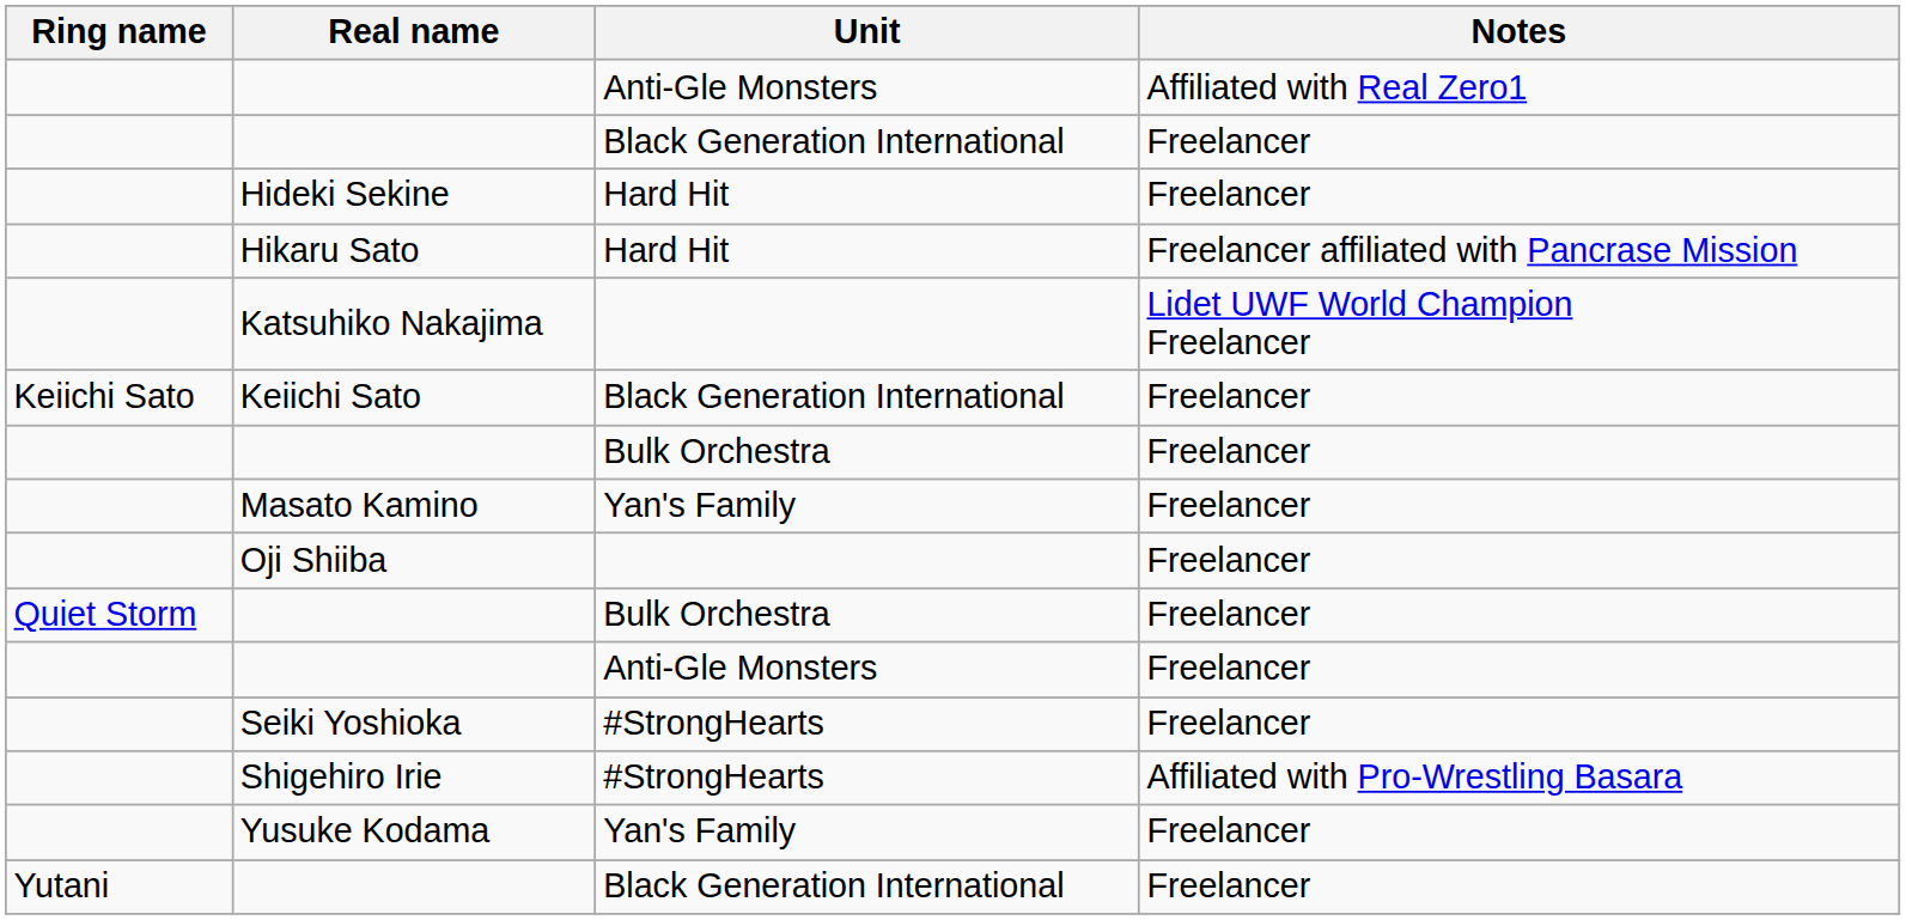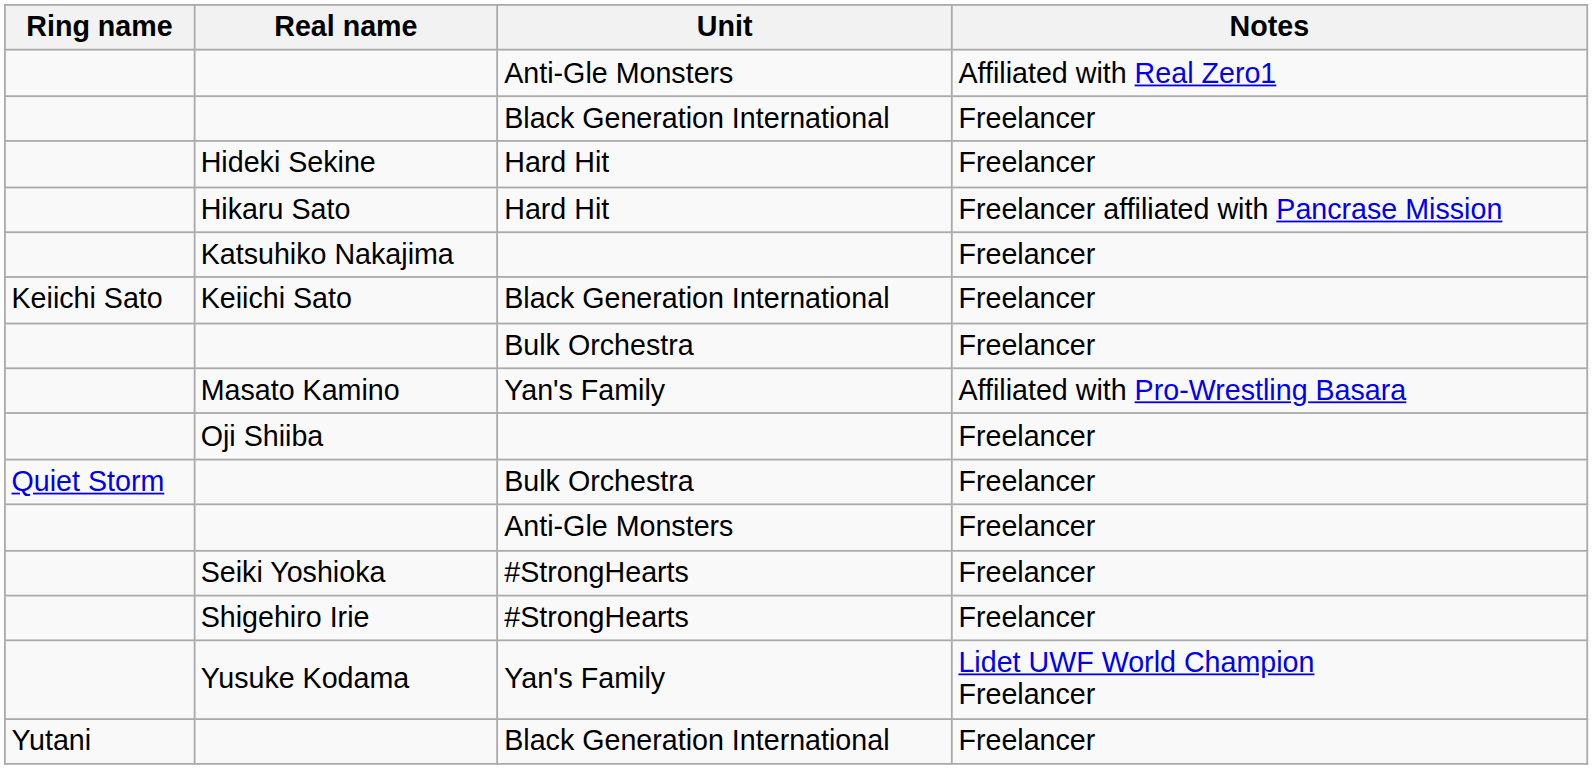 <table class="wikitable sortable" width="70%">
 <tr>
 <th>Ring name</th>
 <th>Real name</th>
 <th>Unit</th>
 <th>Notes</th>
 </tr>
 <tr>
 <td></td>
 <td></td>
 <td>Anti-Gle Monsters</td>
 <td>Affiliated with <a href='#'>Real Zero1</a></td>
 </tr>
 <tr>
 <td></td>
 <td></td>
 <td>Black Generation International</td>
 <td>Freelancer</td>
 </tr>
 <tr>
 <td></td>
 <td>Hideki Sekine</td>
 <td>Hard Hit</td>
 <td>Freelancer</td>
 </tr>
 <tr>
 <td></td>
 <td>Hikaru Sato</td>
 <td>Hard Hit</td>
 <td>Freelancer affiliated with <a href='#'>Pancrase Mission</a></td>
 </tr>
 <tr>
 <td></td>
 <td>Katsuhiko Nakajima</td>
 <td></td>
-<td><a href='#'>Lidet UWF World Champion</a><br>Freelancer</td>
+<td>Freelancer</td>
 </tr>
 <tr>
 <td>Keiichi Sato</td>
 <td>Keiichi Sato</td>
 <td>Black Generation International</td>
 <td>Freelancer</td>
 </tr>
 <tr>
 <td></td>
 <td></td>
 <td>Bulk Orchestra</td>
 <td>Freelancer</td>
 </tr>
 <tr>
 <td></td>
 <td>Masato Kamino</td>
 <td>Yan's Family</td>
-<td>Freelancer</td>
+<td>Affiliated with <a href='#'>Pro-Wrestling Basara</a></td>
 </tr>
 <tr>
 <td></td>
 <td>Oji Shiiba</td>
 <td></td>
 <td>Freelancer</td>
 </tr>
 <tr>
 <td><a href='#'>Quiet Storm</a></td>
 <td></td>
 <td>Bulk Orchestra</td>
 <td>Freelancer</td>
 </tr>
 <tr>
 <td></td>
 <td></td>
 <td>Anti-Gle Monsters</td>
 <td>Freelancer</td>
 </tr>
 <tr>
 <td></td>
 <td>Seiki Yoshioka</td>
 <td>#StrongHearts</td>
 <td>Freelancer</td>
 </tr>
 <tr>
 <td></td>
 <td>Shigehiro Irie</td>
 <td>#StrongHearts</td>
-<td>Affiliated with <a href='#'>Pro-Wrestling Basara</a></td>
+<td>Freelancer</td>
 </tr>
 <tr>
 <td></td>
 <td>Yusuke Kodama</td>
 <td>Yan's Family</td>
-<td>Freelancer</td>
+<td><a href='#'>Lidet UWF World Champion</a><br>Freelancer</td>
 </tr>
 <tr>
 <td>Yutani</td>
 <td></td>
 <td>Black Generation International</td>
 <td>Freelancer</td>
 </tr>
 </table>
